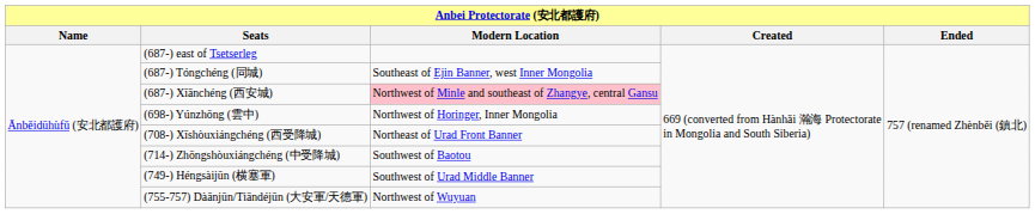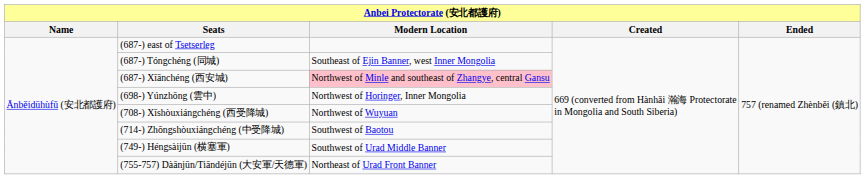 <table class="wikitable collapsible collapsed">
 <tr>
 <th colspan="5" style="background: #ffff99;"><a href='#'>Anbei Protectorate</a> (安北都護府)</th>
 </tr>
 <tr>
 <th>Name</th>
 <th>Seats</th>
 <th>Modern Location</th>
 <th>Created</th>
 <th>Ended</th>
 </tr>
 <tr>
 <td rowspan="8"><a href='#'>Ānběidūhùfǔ</a> (安北都護府)</td>
 <td>(687-) east of <a href='#'>Tsetserleg</a></td>
 <td></td>
 <td rowspan="8">669 (converted from Hànhǎi 瀚海 Protectorate<br>in Mongolia and South Siberia)</td>
 <td rowspan="8">757 (renamed Zhènběi (鎮北)</td>
 </tr>
 <tr>
 <td>(687-) Tóngchéng (同城)</td>
 <td>Southeast of <a href='#'>Ejin Banner</a>, west <a href='#'>Inner Mongolia</a></td>
 </tr>
 <tr>
 <td>(687-) Xīānchéng (西安城)</td>
 <td style="background: pink;">Northwest of <a href='#'>Minle</a> and southeast of <a href='#'>Zhangye</a>, central <a href='#'>Gansu</a></td>
 </tr>
 <tr>
 <td>(698-) Yúnzhōng (雲中)</td>
 <td>Northwest of <a href='#'>Horinger</a>, Inner Mongolia</td>
 </tr>
 <tr>
 <td>(708-) Xīshòuxiángchéng (西受降城)</td>
-<td>Northeast of <a href='#'>Urad Front Banner</a></td>
+<td>Northwest of <a href='#'>Wuyuan</a></td>
 </tr>
 <tr>
 <td>(714-) Zhōngshòuxiángchéng (中受降城)</td>
 <td>Southwest of <a href='#'>Baotou</a></td>
 </tr>
 <tr>
 <td>(749-) Héngsàijūn (横塞軍)</td>
 <td>Southwest of <a href='#'>Urad Middle Banner</a></td>
 </tr>
 <tr>
 <td>(755-757) Dàānjūn/Tiāndéjūn (大安軍/天德軍)</td>
-<td>Northwest of <a href='#'>Wuyuan</a></td>
+<td>Northeast of <a href='#'>Urad Front Banner</a></td>
 </tr>
 </table>
